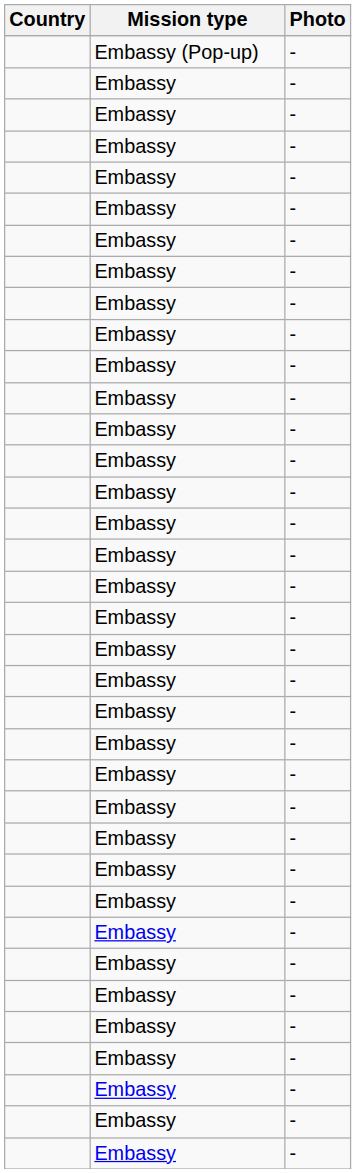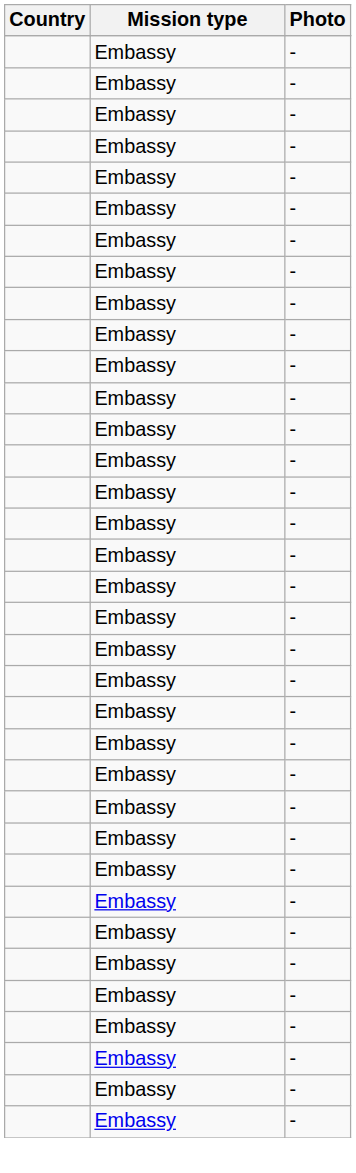 <table class="wikitable sortable">
 <tr valign="middle">
 <th>Country</th>
 <th width=150px>Mission type</th>
 <th>Photo</th>
 </tr>
 <tr style="font-weight:bold; background-color: #DDDDDD">
-</tr>
-<tr>
-<td></td>
-<td>Embassy (Pop-up)</td>
-<td>-</td>
 </tr>
 <tr>
 <td></td>
 <td>Embassy</td>
 <td>-</td>
 </tr>
 <tr>
 <td></td>
 <td>Embassy</td>
 <td>-</td>
 </tr>
 <tr>
 <td></td>
 <td>Embassy</td>
 <td> -</td>
 </tr>
 <tr>
 <td></td>
 <td>Embassy</td>
 <td>-</td>
 </tr>
 <tr>
 <td></td>
 <td>Embassy</td>
 <td> -</td>
 </tr>
 <tr>
 <td></td>
 <td>Embassy</td>
 <td>-</td>
 </tr>
 <tr>
 <td></td>
 <td>Embassy</td>
 <td> -</td>
 </tr>
 <tr>
 <td></td>
 <td>Embassy</td>
 <td>-</td>
 </tr>
 <tr>
 <td></td>
 <td>Embassy</td>
 <td> -</td>
 </tr>
 <tr>
 <td></td>
 <td>Embassy</td>
 <td> -</td>
 </tr>
 <tr>
 <td></td>
 <td>Embassy</td>
 <td> -</td>
 </tr>
 <tr>
 <td></td>
 <td>Embassy</td>
 <td> -</td>
 </tr>
 <tr>
 <td></td>
 <td>Embassy</td>
 <td> -</td>
 </tr>
 <tr>
 <td></td>
 <td>Embassy</td>
 <td> -</td>
 </tr>
 <tr>
 <td></td>
 <td>Embassy</td>
 <td>-</td>
 </tr>
 <tr>
 <td></td>
 <td>Embassy</td>
 <td> -</td>
 </tr>
 <tr>
 <td></td>
 <td>Embassy</td>
 <td> -</td>
 </tr>
 <tr>
 <td></td>
 <td>Embassy</td>
 <td> -</td>
 </tr>
 <tr>
 <td></td>
 <td>Embassy</td>
 <td>-</td>
 </tr>
 <tr>
 <td></td>
 <td>Embassy</td>
 <td> -</td>
 </tr>
 <tr>
 <td></td>
 <td>Embassy</td>
 <td> -</td>
 </tr>
 <tr>
 <td></td>
 <td>Embassy</td>
 <td>-</td>
 </tr>
 <tr>
 <td></td>
 <td>Embassy</td>
 <td> -</td>
 </tr>
 <tr>
 <td></td>
 <td>Embassy</td>
 <td>-</td>
 </tr>
 <tr>
 <td></td>
 <td>Embassy</td>
 <td> -</td>
 </tr>
 <tr>
 <td></td>
 <td>Embassy</td>
 <td> -</td>
 </tr>
 <tr>
 <td></td>
 <td>Embassy</td>
 <td>-</td>
 </tr>
 <tr>
 <td></td>
 <td><a href='#'>Embassy</a></td>
 <td> -</td>
 </tr>
 <tr>
 <td></td>
 <td>Embassy</td>
 <td>-</td>
 </tr>
 <tr>
 <td></td>
 <td>Embassy</td>
 <td> -</td>
 </tr>
 <tr>
 <td></td>
 <td>Embassy</td>
 <td> -</td>
 </tr>
 <tr>
 <td></td>
 <td>Embassy</td>
 <td> -</td>
 </tr>
 <tr>
 <td></td>
 <td><a href='#'>Embassy</a></td>
 <td> -</td>
 </tr>
 <tr>
 <td></td>
 <td>Embassy</td>
 <td>-</td>
 </tr>
 <tr>
 <td></td>
 <td><a href='#'>Embassy</a></td>
 <td>-</td>
 </tr>
 </table>
